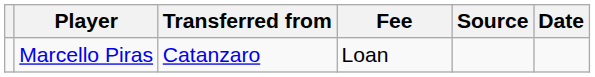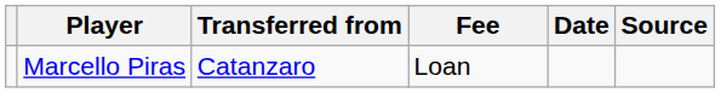 <table class="wikitable plainrowheaders sortable">
 <tr>
 <th></th>
 <th scope="col">Player</th>
 <th>Transferred from</th>
 <th style="width: 80px;">Fee</th>
+<th scope="col">Date</th>
 <th scope="col">Source</th>
-<th scope="col">Date</th>
 </tr>
 <tr>
 <td align="center"></td>
 <td> <a href='#'>Marcello Piras</a></td>
 <td> <a href='#'>Catanzaro</a></td>
 <td>Loan</td>
 <td></td>
 <td></td>
 </tr>
 </table>
